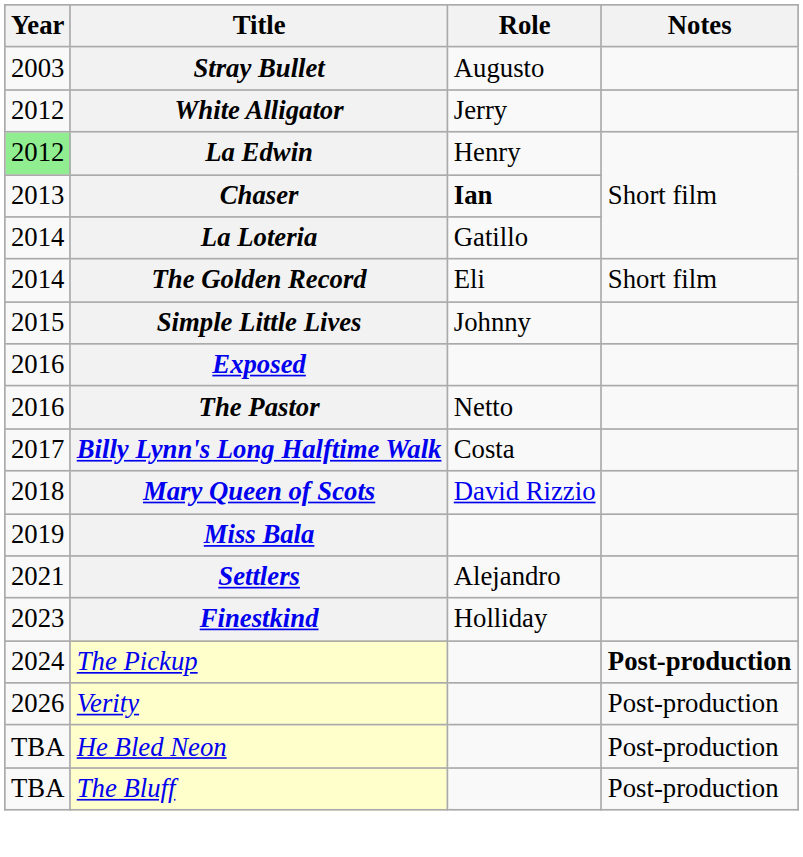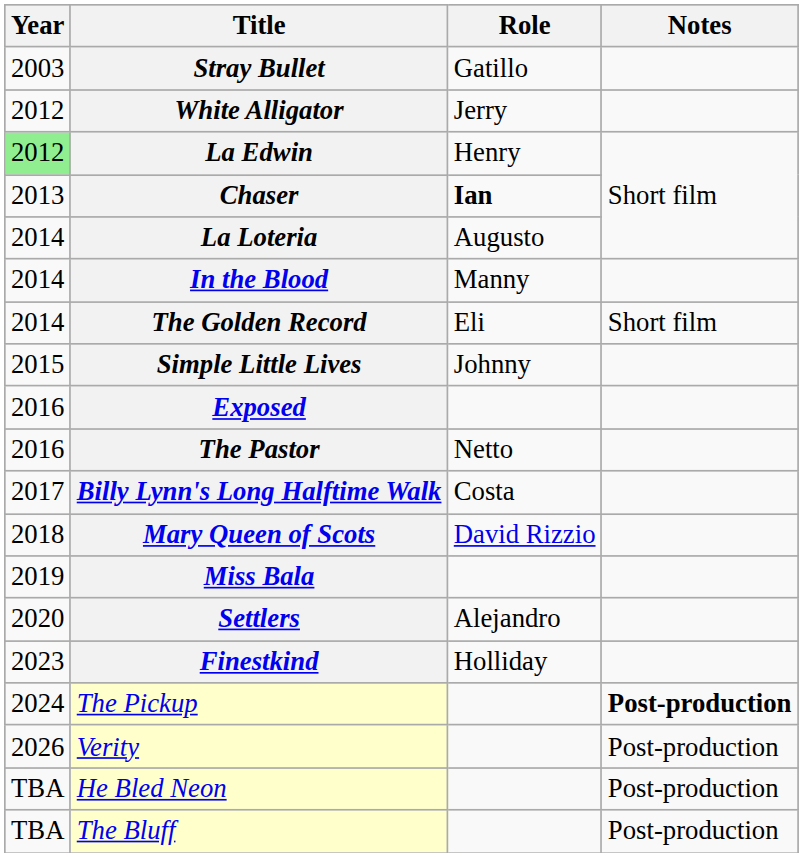 <table class="wikitable plainrowheaders sortable">
 <tr>
 <th scope="col">Year</th>
 <th scope="col">Title</th>
 <th scope="col">Role</th>
 <th scope="col" class="unsortable">Notes</th>
 </tr>
 <tr>
 <td>2003</td>
 <th scope="row"><em>Stray Bullet</em></th>
-<td>Augusto</td>
+<td>Gatillo</td>
 <td></td>
 </tr>
 <tr>
 <td>2012</td>
 <th scope="row"><em>White Alligator</em></th>
 <td>Jerry</td>
 <td></td>
 </tr>
 <tr>
 <td style="background: lightgreen;">2012</td>
 <th scope="row"><em>La Edwin</em></th>
 <td>Henry</td>
 <td rowspan=3>Short film</td>
 </tr>
 <tr>
 <td>2013</td>
 <th scope="row"><em>Chaser</em></th>
 <td><strong>Ian</strong></td>
 </tr>
 <tr>
 <td>2014</td>
 <th scope="row"><em>La Loteria</em></th>
-<td>Gatillo</td>
+<td>Augusto</td>
+</tr>
+<tr>
+<td>2014</td>
+<th scope="row"><em><a href='#'>In the Blood</a></em></th>
+<td>Manny</td>
+<td></td>
 </tr>
 <tr>
 <td>2014</td>
 <th scope="row"><em>The Golden Record</em></th>
 <td>Eli</td>
 <td>Short film</td>
 </tr>
 <tr>
 <td>2015</td>
 <th scope="row"><em>Simple Little Lives</em></th>
 <td>Johnny</td>
 <td></td>
 </tr>
 <tr>
 <td>2016</td>
 <th scope="row"><em><a href='#'>Exposed</a></em></th>
 <td></td>
 <td></td>
 </tr>
 <tr>
 <td>2016</td>
 <th scope="row"><em>The Pastor</em></th>
 <td>Netto</td>
 <td></td>
 </tr>
 <tr>
 <td>2017</td>
 <th scope="row"><em><a href='#'>Billy Lynn's Long Halftime Walk</a></em></th>
 <td>Costa</td>
 <td></td>
 </tr>
 <tr>
 <td>2018</td>
 <th scope="row"><em><a href='#'>Mary Queen of Scots</a></em></th>
 <td><a href='#'>David Rizzio</a></td>
 <td></td>
 </tr>
 <tr>
 <td>2019</td>
 <th scope="row"><em><a href='#'>Miss Bala</a></em></th>
 <td></td>
 <td></td>
 </tr>
 <tr>
-<td>2021</td>
+<td>2020</td>
 <th scope="row"><em><a href='#'>Settlers</a></em></th>
 <td>Alejandro</td>
 <td></td>
 </tr>
 <tr>
 <td>2023</td>
 <th scope="row"><em><a href='#'>Finestkind</a></em></th>
 <td>Holliday</td>
 <td></td>
 </tr>
 <tr>
 <td>2024</td>
 <td style="background:#FFFFCC;"><em><a href='#'>The Pickup</a></em> </td>
 <td></td>
 <td><strong>Post-production</strong></td>
 </tr>
 <tr>
 <td>2026</td>
 <td style="background:#FFFFCC;"><em><a href='#'>Verity</a></em> </td>
 <td></td>
 <td>Post-production</td>
 </tr>
 <tr>
 <td>TBA</td>
 <td style="background:#FFFFCC;"><em><a href='#'>He Bled Neon</a></em> </td>
 <td></td>
 <td>Post-production</td>
 </tr>
 <tr>
 <td>TBA</td>
 <td style="background:#FFFFCC;"><em><a href='#'>The Bluff</a></em> </td>
 <td></td>
 <td>Post-production</td>
 </tr>
 </table>
